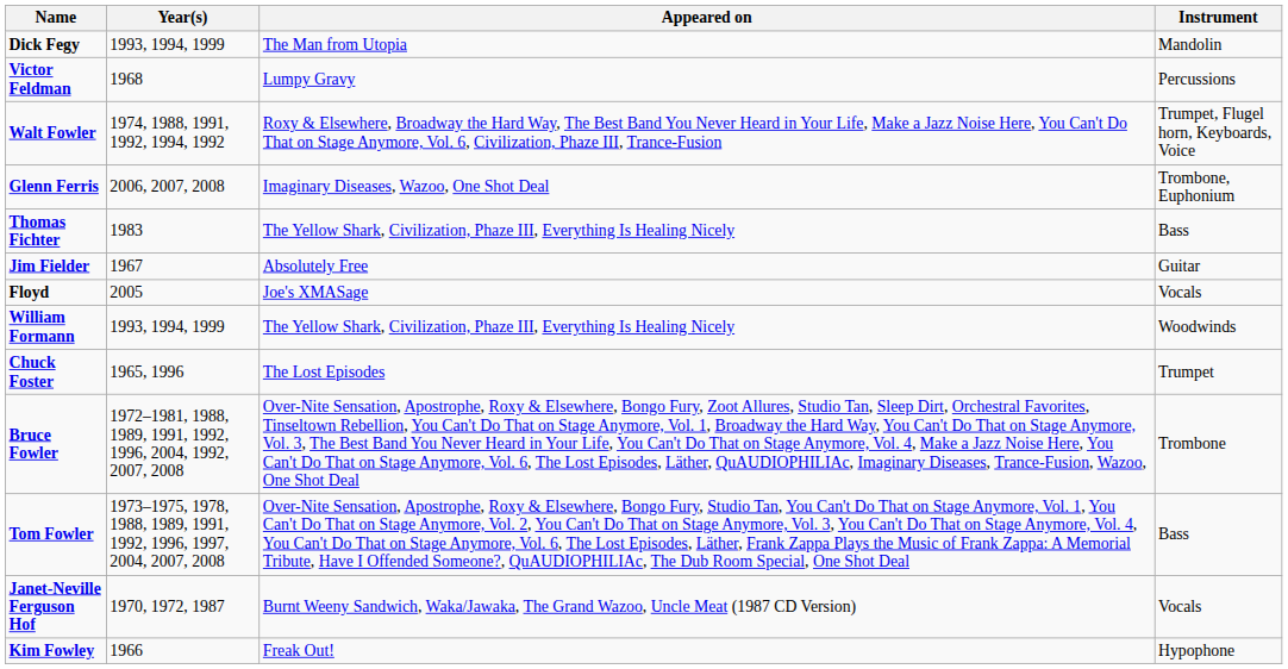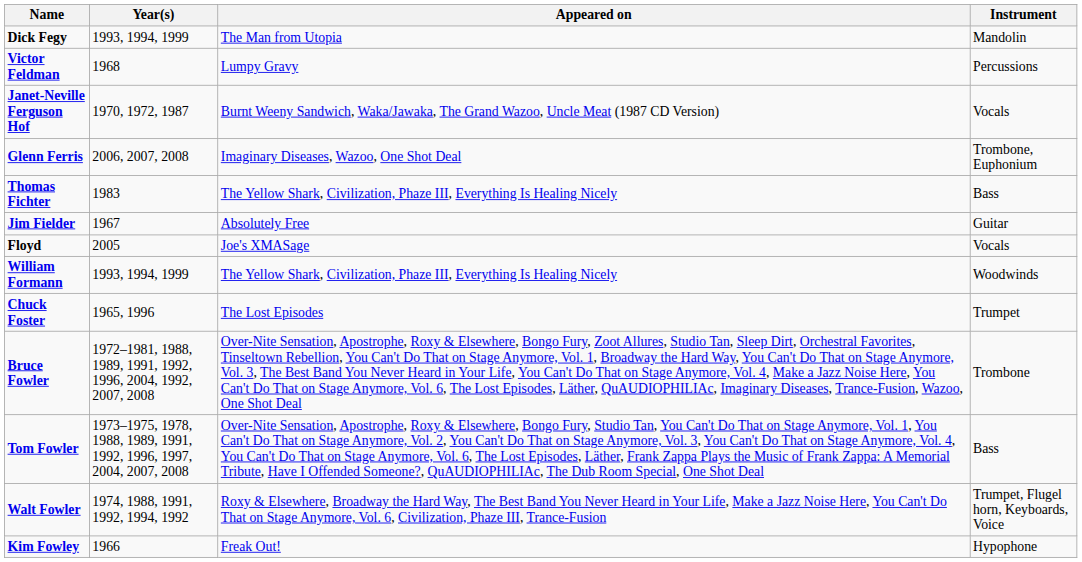 <table class="wikitable">
 <tr>
 <th>Name</th>
 <th>Year(s)</th>
 <th>Appeared on</th>
 <th>Instrument</th>
 </tr>
 <tr>
 <td><strong>Dick Fegy</strong></td>
 <td>1993, 1994, 1999</td>
 <td><a href='#'>The Man from Utopia</a></td>
 <td>Mandolin</td>
 </tr>
 <tr>
 <td><strong><a href='#'>Victor Feldman</a></strong></td>
 <td>1968</td>
 <td><a href='#'>Lumpy Gravy</a></td>
 <td>Percussions</td>
 </tr>
 <tr>
-<td><strong><a href='#'>Walt Fowler</a></strong></td>
-<td>1974, 1988, 1991, 1992, 1994, 1992</td>
-<td><a href='#'>Roxy & Elsewhere</a>, <a href='#'>Broadway the Hard Way</a>, <a href='#'>The Best Band You Never Heard in Your Life</a>, <a href='#'>Make a Jazz Noise Here</a>, <a href='#'>You Can't Do That on Stage Anymore, Vol. 6</a>, <a href='#'>Civilization, Phaze III</a>, <a href='#'>Trance-Fusion</a></td>
-<td>Trumpet, Flugel horn, Keyboards, Voice</td>
+<td><strong><a href='#'>Janet-Neville Ferguson Hof</a></strong></td>
+<td>1970, 1972, 1987</td>
+<td><a href='#'>Burnt Weeny Sandwich</a>, <a href='#'>Waka/Jawaka</a>, <a href='#'>The Grand Wazoo</a>, <a href='#'>Uncle Meat</a> (1987 CD Version)</td>
+<td>Vocals</td>
 </tr>
 <tr>
 <td><strong><a href='#'>Glenn Ferris</a></strong></td>
 <td>2006, 2007, 2008</td>
 <td><a href='#'>Imaginary Diseases</a>, <a href='#'>Wazoo</a>, <a href='#'>One Shot Deal</a></td>
 <td>Trombone, Euphonium</td>
 </tr>
 <tr>
 <td><strong><a href='#'>Thomas Fichter</a></strong></td>
 <td>1983</td>
 <td><a href='#'>The Yellow Shark</a>, <a href='#'>Civilization, Phaze III</a>, <a href='#'>Everything Is Healing Nicely</a></td>
 <td>Bass</td>
 </tr>
 <tr>
 <td><strong><a href='#'>Jim Fielder</a></strong></td>
 <td>1967</td>
 <td><a href='#'>Absolutely Free</a></td>
 <td>Guitar</td>
 </tr>
 <tr>
 <td><strong>Floyd</strong></td>
 <td>2005</td>
 <td><a href='#'>Joe's XMASage</a></td>
 <td>Vocals</td>
 </tr>
 <tr>
 <td><strong><a href='#'>William Formann</a></strong></td>
 <td>1993, 1994, 1999</td>
 <td><a href='#'>The Yellow Shark</a>, <a href='#'>Civilization, Phaze III</a>, <a href='#'>Everything Is Healing Nicely</a></td>
 <td>Woodwinds</td>
 </tr>
 <tr>
 <td><strong><a href='#'>Chuck Foster</a></strong></td>
 <td>1965, 1996</td>
 <td><a href='#'>The Lost Episodes</a></td>
 <td>Trumpet</td>
 </tr>
 <tr>
 <td><strong><a href='#'>Bruce Fowler</a></strong></td>
 <td>1972–1981, 1988, 1989, 1991, 1992, 1996, 2004, 1992, 2007, 2008</td>
 <td><a href='#'>Over-Nite Sensation</a>, <a href='#'>Apostrophe</a>, <a href='#'>Roxy & Elsewhere</a>, <a href='#'>Bongo Fury</a>, <a href='#'>Zoot Allures</a>, <a href='#'>Studio Tan</a>, <a href='#'>Sleep Dirt</a>, <a href='#'>Orchestral Favorites</a>, <a href='#'>Tinseltown Rebellion</a>, <a href='#'>You Can't Do That on Stage Anymore, Vol. 1</a>, <a href='#'>Broadway the Hard Way</a>, <a href='#'>You Can't Do That on Stage Anymore, Vol. 3</a>, <a href='#'>The Best Band You Never Heard in Your Life</a>, <a href='#'>You Can't Do That on Stage Anymore, Vol. 4</a>, <a href='#'>Make a Jazz Noise Here</a>, <a href='#'>You Can't Do That on Stage Anymore, Vol. 6</a>, <a href='#'>The Lost Episodes</a>, <a href='#'>Läther</a>, <a href='#'>QuAUDIOPHILIAc</a>, <a href='#'>Imaginary Diseases</a>, <a href='#'>Trance-Fusion</a>, <a href='#'>Wazoo</a>, <a href='#'>One Shot Deal</a></td>
 <td>Trombone</td>
 </tr>
 <tr>
 <td><strong><a href='#'>Tom Fowler</a></strong></td>
 <td>1973–1975, 1978, 1988, 1989, 1991, 1992, 1996, 1997, 2004, 2007, 2008</td>
 <td><a href='#'>Over-Nite Sensation</a>, <a href='#'>Apostrophe</a>, <a href='#'>Roxy & Elsewhere</a>, <a href='#'>Bongo Fury</a>, <a href='#'>Studio Tan</a>, <a href='#'>You Can't Do That on Stage Anymore, Vol. 1</a>, <a href='#'>You Can't Do That on Stage Anymore, Vol. 2</a>, <a href='#'>You Can't Do That on Stage Anymore, Vol. 3</a>, <a href='#'>You Can't Do That on Stage Anymore, Vol. 4</a>, <a href='#'>You Can't Do That on Stage Anymore, Vol. 6</a>, <a href='#'>The Lost Episodes</a>, <a href='#'>Läther</a>, <a href='#'>Frank Zappa Plays the Music of Frank Zappa: A Memorial Tribute</a>, <a href='#'>Have I Offended Someone?</a>, <a href='#'>QuAUDIOPHILIAc</a>, <a href='#'>The Dub Room Special</a>, <a href='#'>One Shot Deal</a></td>
 <td>Bass</td>
 </tr>
 <tr>
-<td><strong><a href='#'>Janet-Neville Ferguson Hof</a></strong></td>
-<td>1970, 1972, 1987</td>
-<td><a href='#'>Burnt Weeny Sandwich</a>, <a href='#'>Waka/Jawaka</a>, <a href='#'>The Grand Wazoo</a>, <a href='#'>Uncle Meat</a> (1987 CD Version)</td>
-<td>Vocals</td>
+<td><strong><a href='#'>Walt Fowler</a></strong></td>
+<td>1974, 1988, 1991, 1992, 1994, 1992</td>
+<td><a href='#'>Roxy & Elsewhere</a>, <a href='#'>Broadway the Hard Way</a>, <a href='#'>The Best Band You Never Heard in Your Life</a>, <a href='#'>Make a Jazz Noise Here</a>, <a href='#'>You Can't Do That on Stage Anymore, Vol. 6</a>, <a href='#'>Civilization, Phaze III</a>, <a href='#'>Trance-Fusion</a></td>
+<td>Trumpet, Flugel horn, Keyboards, Voice</td>
 </tr>
 <tr>
 <td><strong><a href='#'>Kim Fowley</a></strong></td>
 <td>1966</td>
 <td><a href='#'>Freak Out!</a></td>
 <td>Hypophone</td>
 </tr>
 </table>
